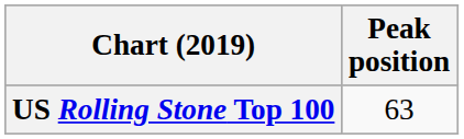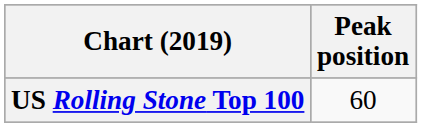 <table class="wikitable plainrowheaders" style="text-align:center">
 <tr>
 <th scope="col">Chart (2019)</th>
 <th scope="col">Peak<br>position</th>
 </tr>
 <tr>
 <th scope="row">US <a href='#'><em>Rolling Stone</em> Top 100</a></th>
-<td>63</td>
+<td>60</td>
 </tr>
 </table>
